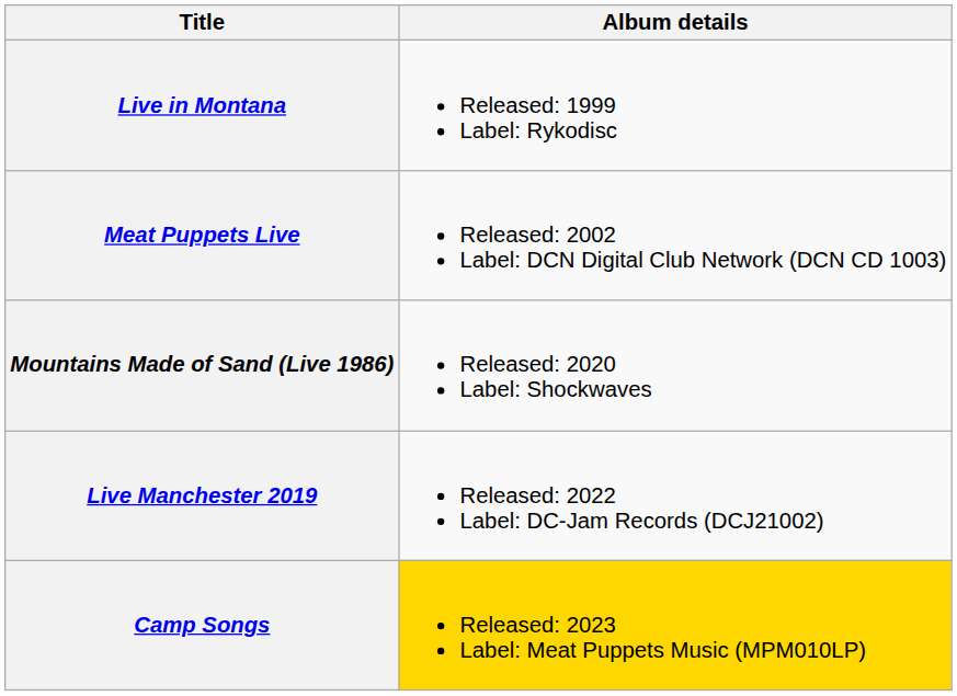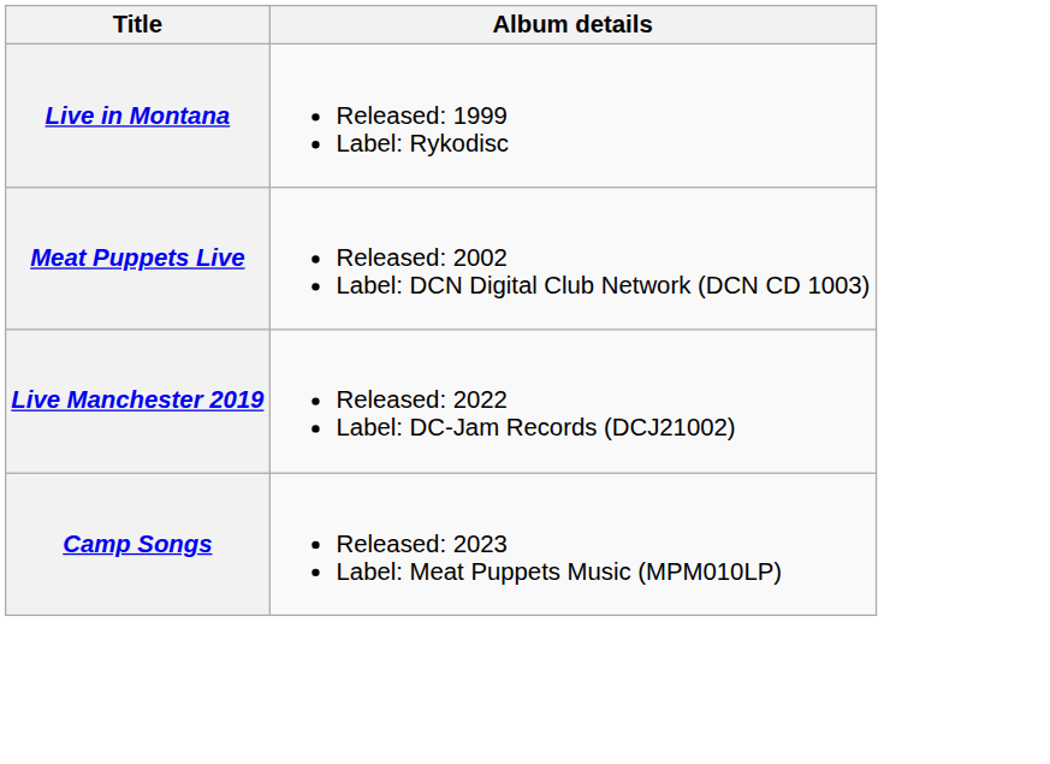 <table class="wikitable plainrowheaders">
 <tr>
 <th>Title</th>
 <th>Album details</th>
 </tr>
 <tr>
 <th scope="row"><em><a href='#'>Live in Montana</a></em></th>
 <td><br><ul><li>Released: 1999</li><li>Label: Rykodisc</li></ul></td>
 </tr>
 <tr>
 <th scope="row"><em><a href='#'>Meat Puppets Live</a></em></th>
 <td><br><ul><li>Released: 2002</li><li>Label: DCN Digital Club Network (DCN CD 1003)</li></ul></td>
 </tr>
 <tr>
-<th scope="row"><em>Mountains Made of Sand (Live 1986)</em></th>
-<td><br><ul><li>Released: 2020</li><li>Label: Shockwaves</li></ul></td>
-</tr>
-<tr>
 <th scope="row"><em><a href='#'>Live Manchester 2019</a></em></th>
 <td><br><ul><li>Released: 2022</li><li>Label: DC-Jam Records (DCJ21002)</li></ul></td>
 </tr>
 <tr>
 <th scope="row"><em><a href='#'>Camp Songs</a></em></th>
-<td style="background: gold;"><br><ul><li>Released: 2023</li><li>Label: Meat Puppets Music (MPM010LP)</li></ul></td>
+<td><br><ul><li>Released: 2023</li><li>Label: Meat Puppets Music (MPM010LP)</li></ul></td>
 </tr>
 </table>
